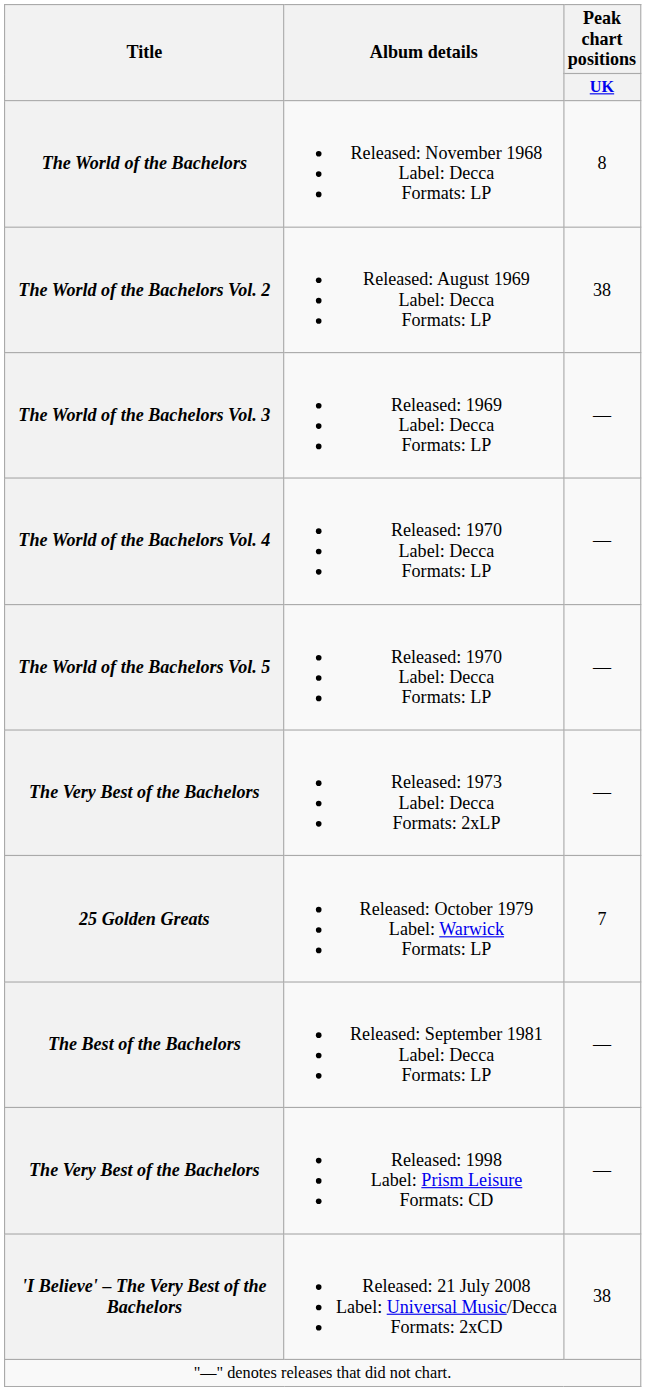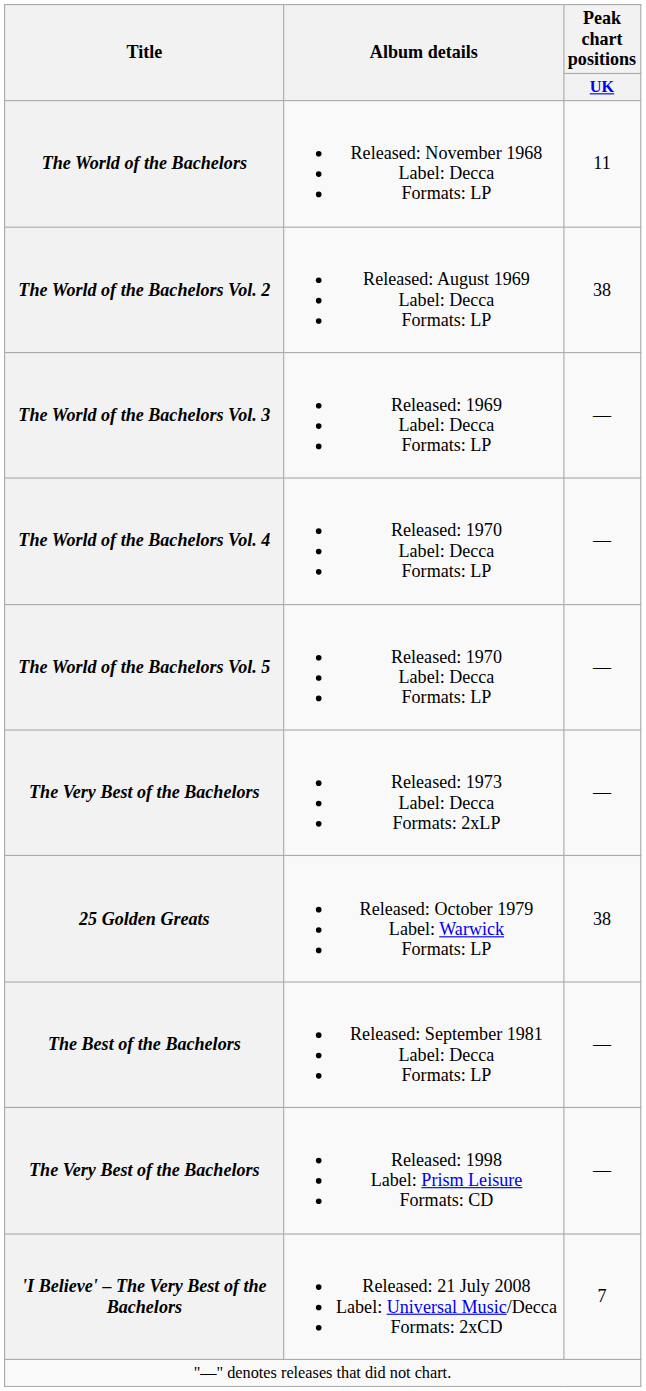 <table class="wikitable plainrowheaders" style="text-align:center;">
 <tr>
 <th rowspan="2" scope="col" style="width:15em;">Title</th>
 <th rowspan="2" scope="col" style="width:15em;">Album details</th>
 <th>Peak chart positions</th>
 </tr>
 <tr>
 <th scope="col" style="width:2em;font-size:90%;"><a href='#'>UK</a><br></th>
 </tr>
 <tr>
 <th scope="row"><em>The World of the Bachelors</em></th>
 <td><br><ul><li>Released: November 1968</li><li>Label: Decca</li><li>Formats: LP</li></ul></td>
-<td>8</td>
+<td>11</td>
 </tr>
 <tr>
 <th scope="row"><em>The World of the Bachelors Vol. 2</em></th>
 <td><br><ul><li>Released: August 1969</li><li>Label: Decca</li><li>Formats: LP</li></ul></td>
 <td>38</td>
 </tr>
 <tr>
 <th scope="row"><em>The World of the Bachelors Vol. 3</em></th>
 <td><br><ul><li>Released: 1969</li><li>Label: Decca</li><li>Formats: LP</li></ul></td>
 <td>—</td>
 </tr>
 <tr>
 <th scope="row"><em>The World of the Bachelors Vol. 4</em></th>
 <td><br><ul><li>Released: 1970</li><li>Label: Decca</li><li>Formats: LP</li></ul></td>
 <td>—</td>
 </tr>
 <tr>
 <th scope="row"><em>The World of the Bachelors Vol. 5</em></th>
 <td><br><ul><li>Released: 1970</li><li>Label: Decca</li><li>Formats: LP</li></ul></td>
 <td>—</td>
 </tr>
 <tr>
 <th scope="row"><em>The Very Best of the Bachelors</em></th>
 <td><br><ul><li>Released: 1973</li><li>Label: Decca</li><li>Formats: 2xLP</li></ul></td>
 <td>—</td>
 </tr>
 <tr>
 <th scope="row"><em>25 Golden Greats</em></th>
 <td><br><ul><li>Released: October 1979</li><li>Label: <a href='#'>Warwick</a></li><li>Formats: LP</li></ul></td>
-<td>7</td>
+<td>38</td>
 </tr>
 <tr>
 <th scope="row"><em>The Best of the Bachelors</em></th>
 <td><br><ul><li>Released: September 1981</li><li>Label: Decca</li><li>Formats: LP</li></ul></td>
 <td>—</td>
 </tr>
 <tr>
 <th scope="row"><em>The Very Best of the Bachelors</em></th>
 <td><br><ul><li>Released: 1998</li><li>Label: <a href='#'>Prism Leisure</a></li><li>Formats: CD</li></ul></td>
 <td>—</td>
 </tr>
 <tr>
 <th scope="row"><em>'I Believe' – The Very Best of the Bachelors</em></th>
 <td><br><ul><li>Released: 21 July 2008</li><li>Label: <a href='#'>Universal Music</a>/Decca</li><li>Formats: 2xCD</li></ul></td>
-<td>38</td>
+<td>7</td>
 </tr>
 <tr>
 <td colspan="3" style="font-size:90%">"—" denotes releases that did not chart.</td>
 </tr>
 </table>
